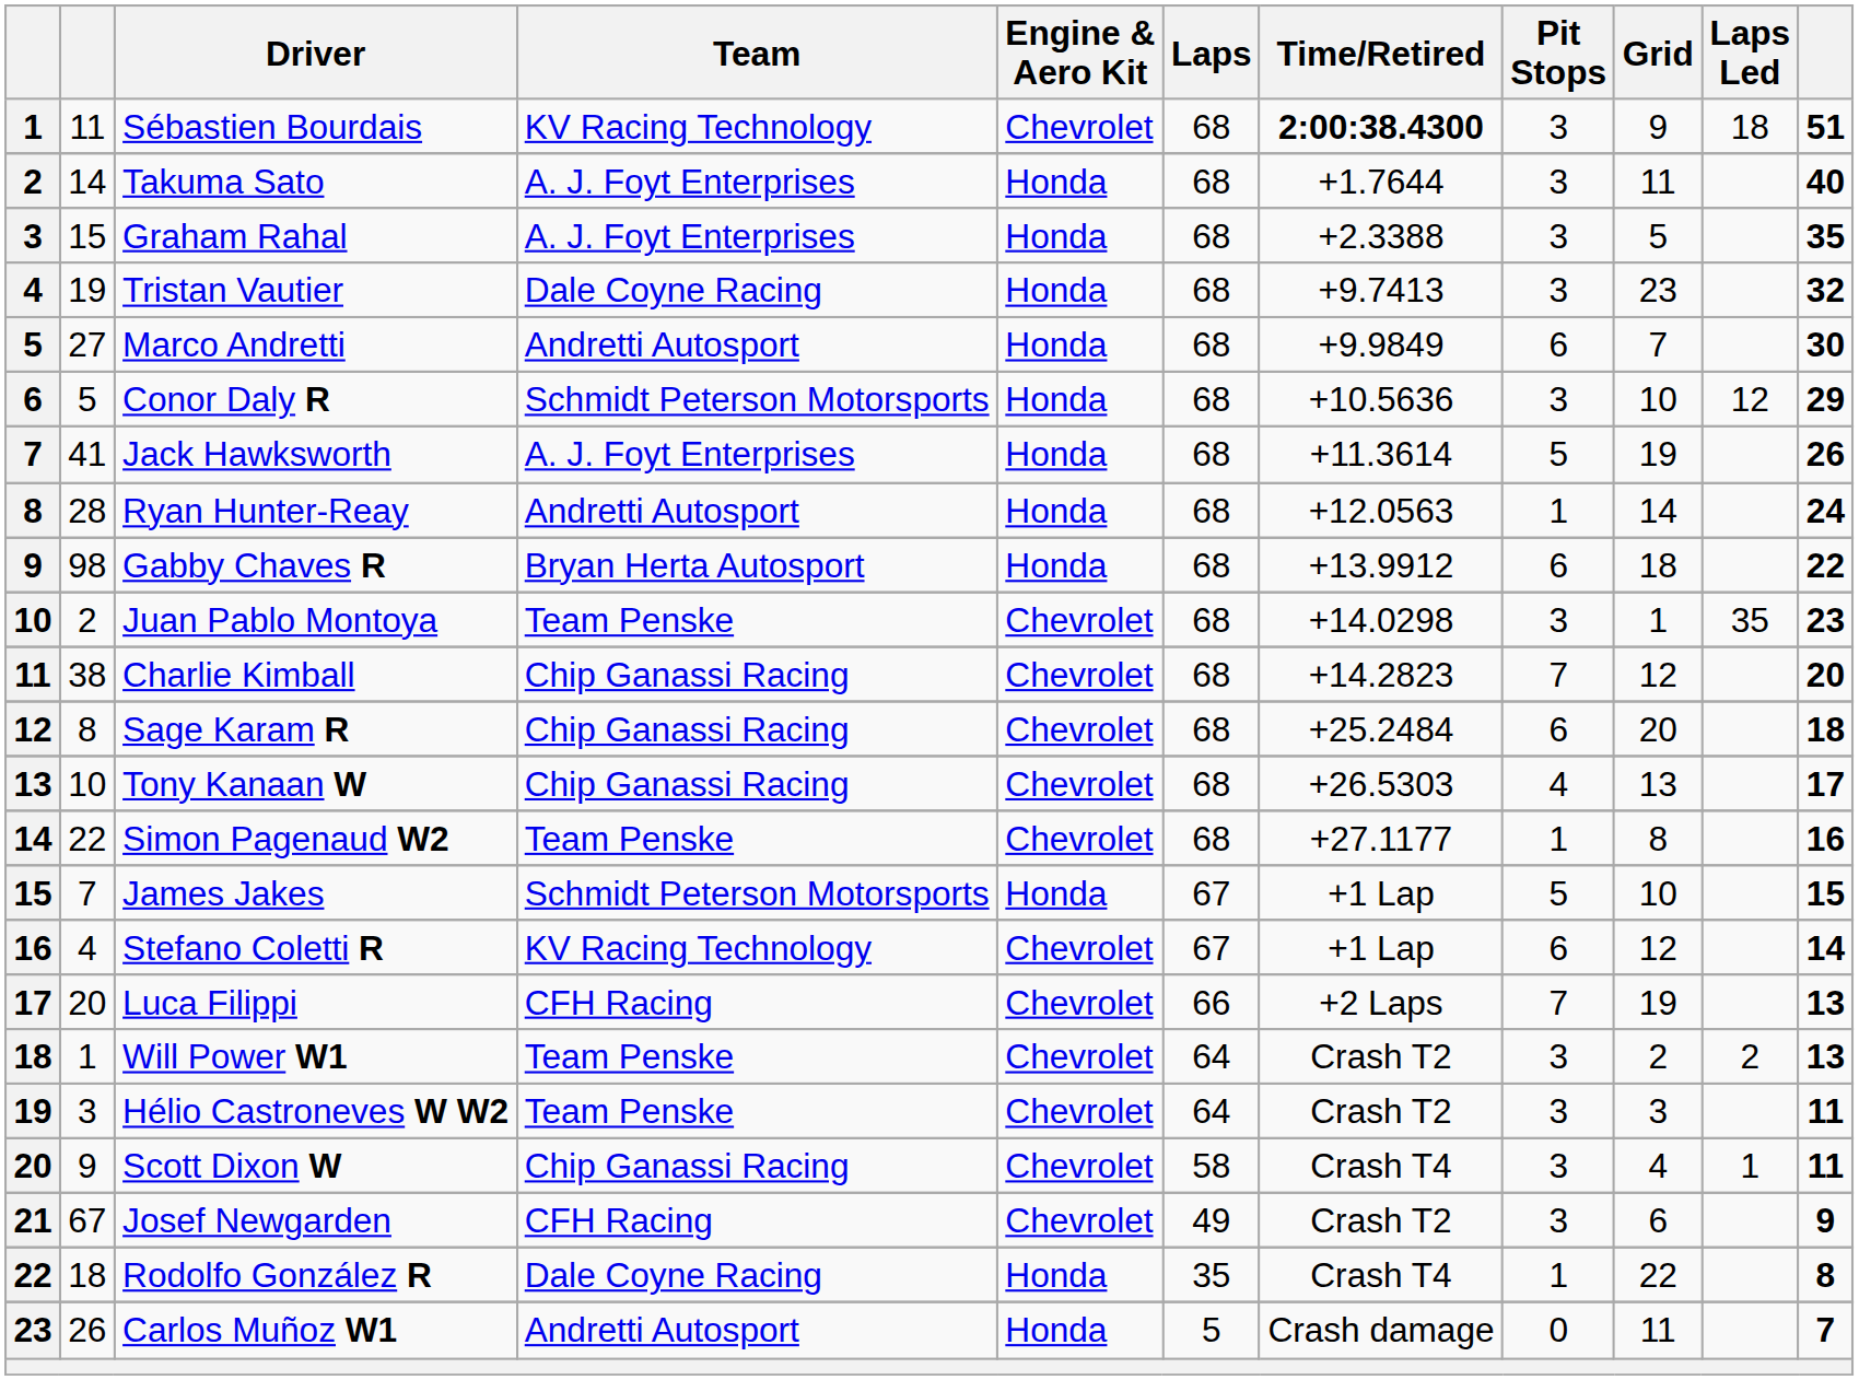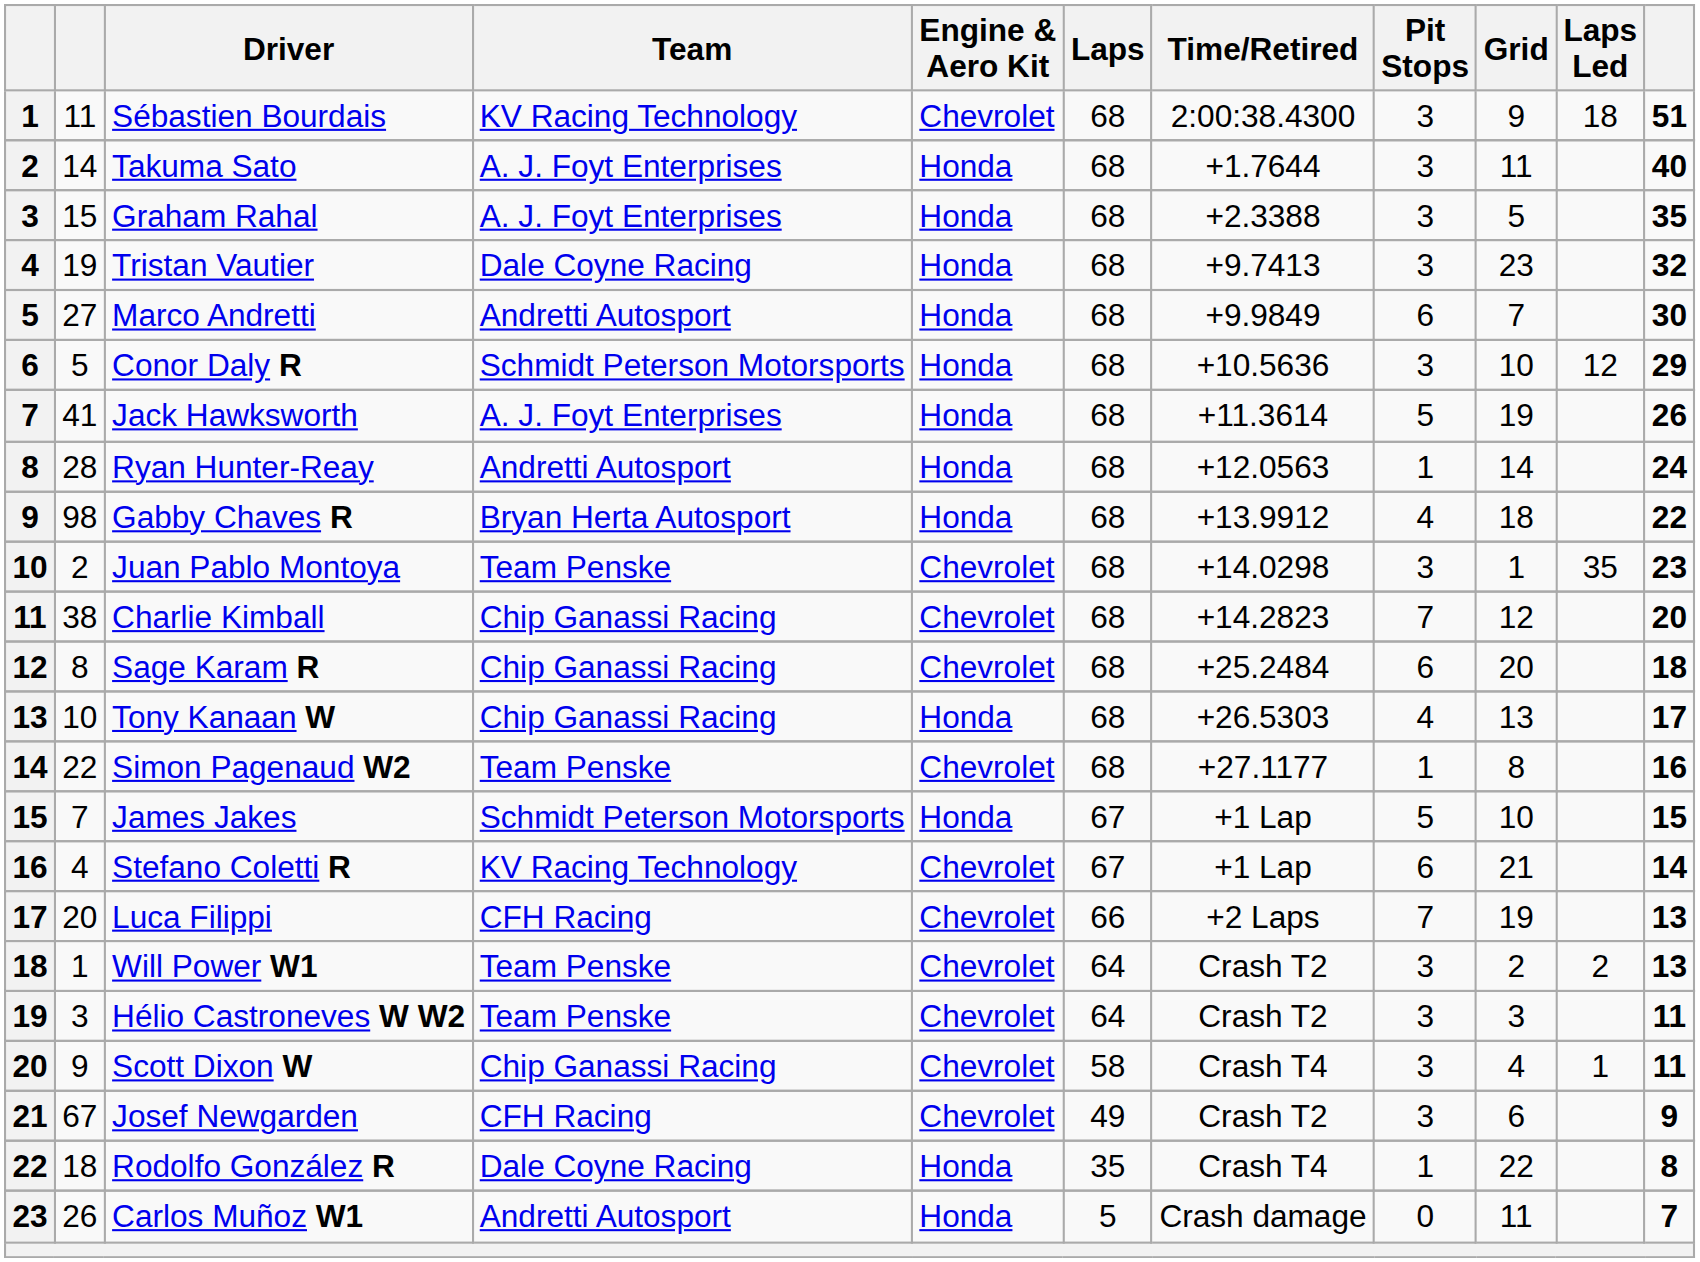 <table class="wikitable" style="font-size:95%">
 <tr>
 <th></th>
 <th></th>
 <th>Driver</th>
 <th>Team</th>
 <th>Engine &<br>Aero Kit</th>
 <th>Laps</th>
 <th>Time/Retired</th>
 <th>Pit<br>Stops</th>
 <th>Grid</th>
 <th>Laps<br>Led</th>
 <th></th>
 </tr>
 <tr>
 <th>1</th>
 <td align=center>11</td>
 <td> <a href='#'>Sébastien Bourdais</a></td>
 <td><a href='#'>KV Racing Technology</a></td>
 <td><a href='#'>Chevrolet</a></td>
 <td align=center>68</td>
-<td align=center><strong>2:00:38.4300</strong></td>
+<td align=center>2:00:38.4300</td>
 <td align=center>3</td>
 <td align=center>9</td>
 <td align=center>18</td>
 <td align=center><strong>51</strong></td>
 </tr>
 <tr>
 </tr>
 <tr>
 <th>2</th>
 <td align=center>14</td>
 <td> <a href='#'>Takuma Sato</a></td>
 <td><a href='#'>A. J. Foyt Enterprises</a></td>
 <td><a href='#'>Honda</a></td>
 <td align=center>68</td>
 <td align=center>+1.7644</td>
 <td align=center>3</td>
 <td align=center>11</td>
 <td align=center></td>
 <td align=center><strong>40</strong></td>
 </tr>
 <tr>
 </tr>
 <tr>
 <th>3</th>
 <td align=center>15</td>
 <td> <a href='#'>Graham Rahal</a></td>
 <td><a href='#'>A. J. Foyt Enterprises</a></td>
 <td><a href='#'>Honda</a></td>
 <td align=center>68</td>
 <td align=center>+2.3388</td>
 <td align=center>3</td>
 <td align=center>5</td>
 <td align=center></td>
 <td align=center><strong>35</strong></td>
 </tr>
 <tr>
 </tr>
 <tr>
 <th>4</th>
 <td align=center>19</td>
 <td> <a href='#'>Tristan Vautier</a></td>
 <td><a href='#'>Dale Coyne Racing</a></td>
 <td><a href='#'>Honda</a></td>
 <td align=center>68</td>
 <td align=center>+9.7413</td>
 <td align=center>3</td>
 <td align=center>23</td>
 <td align=center></td>
 <td align=center><strong>32</strong></td>
 </tr>
 <tr>
 </tr>
 <tr>
 <th>5</th>
 <td align=center>27</td>
 <td> <a href='#'>Marco Andretti</a></td>
 <td><a href='#'>Andretti Autosport</a></td>
 <td><a href='#'>Honda</a></td>
 <td align=center>68</td>
 <td align=center>+9.9849</td>
 <td align=center>6</td>
 <td align=center>7</td>
 <td align=center></td>
 <td align=center><strong>30</strong></td>
 </tr>
 <tr>
 </tr>
 <tr>
 <th>6</th>
 <td align=center>5</td>
 <td> <a href='#'>Conor Daly</a>  <strong><span>R</span></strong></td>
 <td><a href='#'>Schmidt Peterson Motorsports</a></td>
 <td><a href='#'>Honda</a></td>
 <td align=center>68</td>
 <td align=center>+10.5636</td>
 <td align=center>3</td>
 <td align=center>10</td>
 <td align=center>12</td>
 <td align=center><strong>29</strong></td>
 </tr>
 <tr>
 </tr>
 <tr>
 <th>7</th>
 <td align=center>41</td>
 <td> <a href='#'>Jack Hawksworth</a></td>
 <td><a href='#'>A. J. Foyt Enterprises</a></td>
 <td><a href='#'>Honda</a></td>
 <td align=center>68</td>
 <td align=center>+11.3614</td>
 <td align=center>5</td>
 <td align=center>19</td>
 <td align=center></td>
 <td align=center><strong>26</strong></td>
 </tr>
 <tr>
 </tr>
 <tr>
 <th>8</th>
 <td align=center>28</td>
 <td> <a href='#'>Ryan Hunter-Reay</a></td>
 <td><a href='#'>Andretti Autosport</a></td>
 <td><a href='#'>Honda</a></td>
 <td align=center>68</td>
 <td align=center>+12.0563</td>
 <td align=center>1</td>
 <td align=center>14</td>
 <td align=center></td>
 <td align=center><strong>24</strong></td>
 </tr>
 <tr>
 </tr>
 <tr>
 <th>9</th>
 <td align=center>98</td>
 <td> <a href='#'>Gabby Chaves</a> <strong><span>R</span></strong></td>
 <td><a href='#'>Bryan Herta Autosport</a></td>
 <td><a href='#'>Honda</a></td>
 <td align=center>68</td>
 <td align=center>+13.9912</td>
-<td align=center>6</td>
+<td align=center>4</td>
 <td align=center>18</td>
 <td align=center></td>
 <td align=center><strong>22</strong></td>
 </tr>
 <tr>
 </tr>
 <tr>
 <th>10</th>
 <td align=center>2</td>
 <td> <a href='#'>Juan Pablo Montoya</a></td>
 <td><a href='#'>Team Penske</a></td>
 <td><a href='#'>Chevrolet</a></td>
 <td align=center>68</td>
 <td align=center>+14.0298</td>
 <td align=center>3</td>
 <td align=center>1</td>
 <td align=center>35</td>
 <td align=center><strong>23</strong></td>
 </tr>
 <tr>
 </tr>
 <tr>
 <th>11</th>
 <td align=center>38</td>
 <td> <a href='#'>Charlie Kimball</a></td>
 <td><a href='#'>Chip Ganassi Racing</a></td>
 <td><a href='#'>Chevrolet</a></td>
 <td align=center>68</td>
 <td align=center>+14.2823</td>
 <td align=center>7</td>
 <td align=center>12</td>
 <td align=center></td>
 <td align=center><strong>20</strong></td>
 </tr>
 <tr>
 </tr>
 <tr>
 <th>12</th>
 <td align=center>8</td>
 <td> <a href='#'>Sage Karam</a> <strong><span>R</span></strong></td>
 <td><a href='#'>Chip Ganassi Racing</a></td>
 <td><a href='#'>Chevrolet</a></td>
 <td align=center>68</td>
 <td align=center>+25.2484</td>
 <td align=center>6</td>
 <td align=center>20</td>
 <td align=center></td>
 <td align=center><strong>18</strong></td>
 </tr>
 <tr>
 </tr>
 <tr>
 <th>13</th>
 <td align=center>10</td>
 <td> <a href='#'>Tony Kanaan</a> <strong><span>W</span></strong></td>
 <td><a href='#'>Chip Ganassi Racing</a></td>
-<td><a href='#'>Chevrolet</a></td>
+<td><a href='#'>Honda</a></td>
 <td align=center>68</td>
 <td align=center>+26.5303</td>
 <td align=center>4</td>
 <td align=center>13</td>
 <td align=center></td>
 <td align=center><strong>17</strong></td>
 </tr>
 <tr>
 </tr>
 <tr>
 <th>14</th>
 <td align=center>22</td>
 <td> <a href='#'>Simon Pagenaud</a> <strong><span>W2</span></strong></td>
 <td><a href='#'>Team Penske</a></td>
 <td><a href='#'>Chevrolet</a></td>
 <td align=center>68</td>
 <td align=center>+27.1177</td>
 <td align=center>1</td>
 <td align=center>8</td>
 <td align=center></td>
 <td align=center><strong>16</strong></td>
 </tr>
 <tr>
 </tr>
 <tr>
 <th>15</th>
 <td align=center>7</td>
 <td> <a href='#'>James Jakes</a></td>
 <td><a href='#'>Schmidt Peterson Motorsports</a></td>
 <td><a href='#'>Honda</a></td>
 <td align=center>67</td>
 <td align=center>+1 Lap</td>
 <td align=center>5</td>
 <td align=center>10</td>
 <td align=center></td>
 <td align=center><strong>15</strong></td>
 </tr>
 <tr>
 </tr>
 <tr>
 <th>16</th>
 <td align=center>4</td>
 <td> <a href='#'>Stefano Coletti</a> <strong><span>R</span></strong></td>
 <td><a href='#'>KV Racing Technology</a></td>
 <td><a href='#'>Chevrolet</a></td>
 <td align=center>67</td>
 <td align=center>+1 Lap</td>
 <td align=center>6</td>
-<td align=center>12</td>
+<td align=center>21</td>
 <td align=center></td>
 <td align=center><strong>14</strong></td>
 </tr>
 <tr>
 </tr>
 <tr>
 <th>17</th>
 <td align=center>20</td>
 <td> <a href='#'>Luca Filippi</a></td>
 <td><a href='#'>CFH Racing</a></td>
 <td><a href='#'>Chevrolet</a></td>
 <td align=center>66</td>
 <td align=center>+2 Laps</td>
 <td align=center>7</td>
 <td align=center>19</td>
 <td align=center></td>
 <td align=center><strong>13</strong></td>
 </tr>
 <tr>
 </tr>
 <tr>
 <th>18</th>
 <td align=center>1</td>
 <td> <a href='#'>Will Power</a> <strong><span>W1</span></strong></td>
 <td><a href='#'>Team Penske</a></td>
 <td><a href='#'>Chevrolet</a></td>
 <td align=center>64</td>
 <td align=center>Crash T2</td>
 <td align=center>3</td>
 <td align=center>2</td>
 <td align=center>2</td>
 <td align=center><strong>13</strong></td>
 </tr>
 <tr>
 </tr>
 <tr>
 <th>19</th>
 <td align=center>3</td>
 <td> <a href='#'>Hélio Castroneves</a> <strong><span>W</span></strong> <strong><span>W2</span></strong></td>
 <td><a href='#'>Team Penske</a></td>
 <td><a href='#'>Chevrolet</a></td>
 <td align=center>64</td>
 <td align=center>Crash T2</td>
 <td align=center>3</td>
 <td align=center>3</td>
 <td align=center></td>
 <td align=center><strong>11</strong></td>
 </tr>
 <tr>
 </tr>
 <tr>
 <th>20</th>
 <td align=center>9</td>
 <td> <a href='#'>Scott Dixon</a> <strong><span>W</span></strong></td>
 <td><a href='#'>Chip Ganassi Racing</a></td>
 <td><a href='#'>Chevrolet</a></td>
 <td align=center>58</td>
 <td align=center>Crash T4</td>
 <td align=center>3</td>
 <td align=center>4</td>
 <td align=center>1</td>
 <td align=center><strong>11</strong></td>
 </tr>
 <tr>
 </tr>
 <tr>
 <th>21</th>
 <td align=center>67</td>
 <td> <a href='#'>Josef Newgarden</a></td>
 <td><a href='#'>CFH Racing</a></td>
 <td><a href='#'>Chevrolet</a></td>
 <td align=center>49</td>
 <td align=center>Crash T2</td>
 <td align=center>3</td>
 <td align=center>6</td>
 <td align=center></td>
 <td align=center><strong>9</strong></td>
 </tr>
 <tr>
 </tr>
 <tr>
 <th>22</th>
 <td align=center>18</td>
 <td> <a href='#'>Rodolfo González</a> <strong><span>R</span></strong></td>
 <td><a href='#'>Dale Coyne Racing</a></td>
 <td><a href='#'>Honda</a></td>
 <td align=center>35</td>
 <td align=center>Crash T4</td>
 <td align=center>1</td>
 <td align=center>22</td>
 <td align=center></td>
 <td align=center><strong>8</strong></td>
 </tr>
 <tr>
 </tr>
 <tr>
 <th>23</th>
 <td align=center>26</td>
 <td> <a href='#'>Carlos Muñoz</a> <strong><span>W1</span></strong></td>
 <td><a href='#'>Andretti Autosport</a></td>
 <td><a href='#'>Honda</a></td>
 <td align=center>5</td>
 <td align=center>Crash damage</td>
 <td align=center>0</td>
 <td align=center>11</td>
 <td align=center></td>
 <td align=center><strong>7</strong></td>
 </tr>
 <tr>
 <th colspan=11 align=center></th>
 </tr>
 </table>
